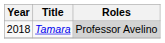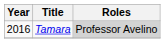 <table class="wikitable sortable">
 <tr>
 <th>Year</th>
 <th>Title</th>
 <th>Roles</th>
 </tr>
 <tr>
-<td>2018</td>
+<td>2016</td>
 <td><em><a href='#'>Tamara</a></em></td>
 <td style="background: lightgrey;">Professor Avelino</td>
 </tr>
 <tr>
 </tr>
 </table>
